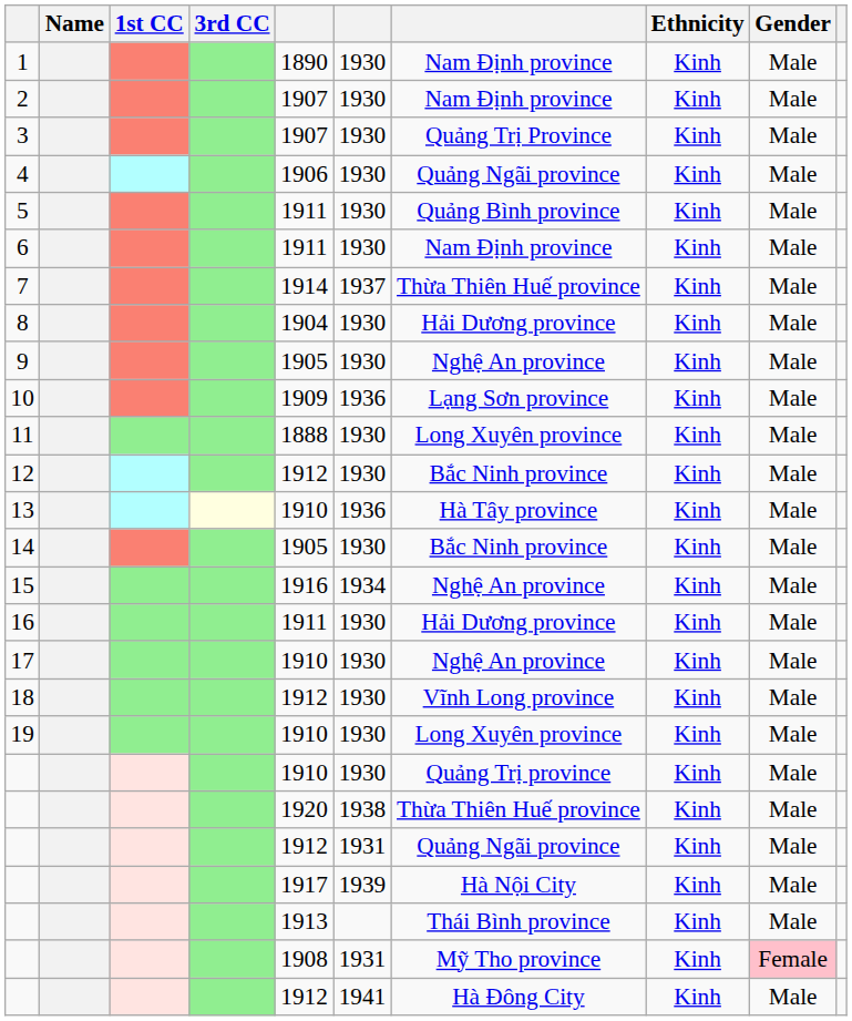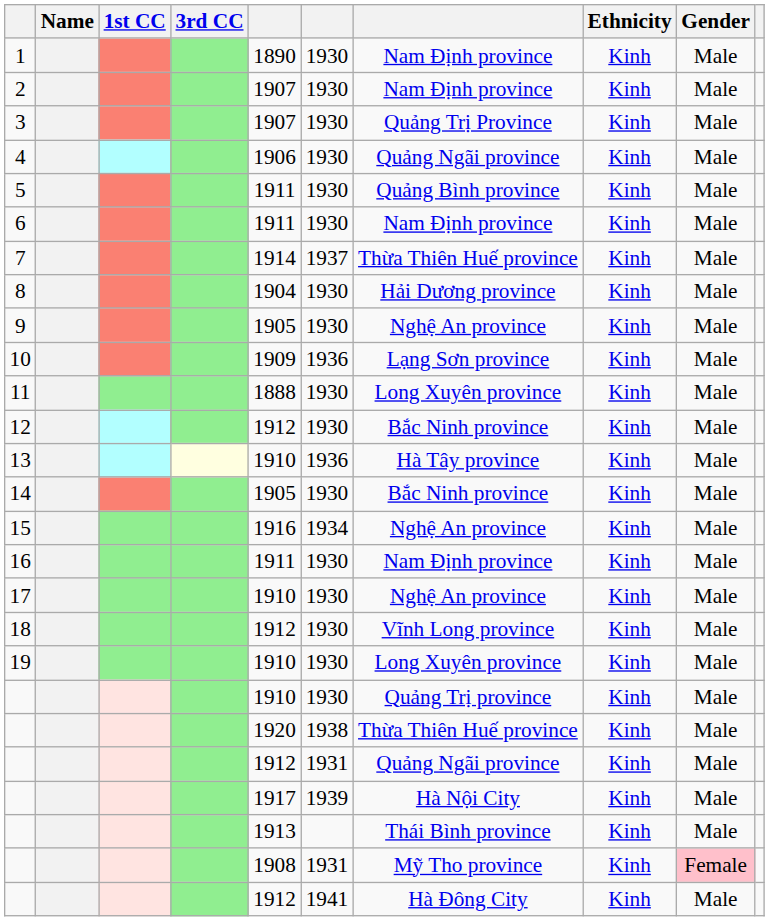 <table class="wikitable sortable" style=text-align:center>
 <tr>
 <th scope="col"></th>
 <th scope="col">Name</th>
 <th scope="col"><a href='#'>1st CC</a></th>
 <th scope="col"><a href='#'>3rd CC</a></th>
 <th scope="col"></th>
 <th scope="col"></th>
 <th scope="col"></th>
 <th scope="col">Ethnicity</th>
 <th scope="col">Gender</th>
 <th scope="col" class="unsortable"></th>
 </tr>
 <tr>
 <td>1</td>
 <th align="center" scope="row" style="font-weight:normal;"></th>
 <td bgcolor = Salmon></td>
 <td bgcolor = LightGreen></td>
 <td>1890</td>
 <td>1930</td>
 <td><a href='#'>Nam Định province</a></td>
 <td><a href='#'>Kinh</a></td>
 <td>Male</td>
 <td></td>
 </tr>
 <tr>
 <td>2</td>
 <th align="center" scope="row" style="font-weight:normal;"></th>
 <td bgcolor = Salmon></td>
 <td bgcolor = LightGreen></td>
 <td>1907</td>
 <td>1930</td>
 <td><a href='#'>Nam Định province</a></td>
 <td><a href='#'>Kinh</a></td>
 <td>Male</td>
 <td></td>
 </tr>
 <tr>
 <td>3</td>
 <th align="center" scope="row" style="font-weight:normal;"></th>
 <td bgcolor = Salmon></td>
 <td bgcolor = LightGreen></td>
 <td>1907</td>
 <td>1930</td>
 <td><a href='#'>Quảng Trị Province</a></td>
 <td><a href='#'>Kinh</a></td>
 <td>Male</td>
 <td></td>
 </tr>
 <tr>
 <td>4</td>
 <th align="center" scope="row" style="font-weight:normal;"></th>
 <td bgcolor = #B2FFFF></td>
 <td bgcolor = LightGreen></td>
 <td>1906</td>
 <td>1930</td>
 <td><a href='#'>Quảng Ngãi province</a></td>
 <td><a href='#'>Kinh</a></td>
 <td>Male</td>
 <td></td>
 </tr>
 <tr>
 <td>5</td>
 <th align="center" scope="row" style="font-weight:normal;"></th>
 <td bgcolor = Salmon></td>
 <td bgcolor = LightGreen></td>
 <td>1911</td>
 <td>1930</td>
 <td><a href='#'>Quảng Bình province</a></td>
 <td><a href='#'>Kinh</a></td>
 <td>Male</td>
 <td></td>
 </tr>
 <tr>
 <td>6</td>
 <th align="center" scope="row" style="font-weight:normal;"></th>
 <td bgcolor = Salmon></td>
 <td bgcolor = LightGreen></td>
 <td>1911</td>
 <td>1930</td>
 <td><a href='#'>Nam Định province</a></td>
 <td><a href='#'>Kinh</a></td>
 <td>Male</td>
 <td></td>
 </tr>
 <tr>
 <td>7</td>
 <th align="center" scope="row" style="font-weight:normal;"></th>
 <td bgcolor = Salmon></td>
 <td bgcolor = LightGreen></td>
 <td>1914</td>
 <td>1937</td>
 <td><a href='#'>Thừa Thiên Huế province</a></td>
 <td><a href='#'>Kinh</a></td>
 <td>Male</td>
 <td></td>
 </tr>
 <tr>
 <td>8</td>
 <th align="center" scope="row" style="font-weight:normal;"></th>
 <td bgcolor = Salmon></td>
 <td bgcolor = LightGreen></td>
 <td>1904</td>
 <td>1930</td>
 <td><a href='#'>Hải Dương province</a></td>
 <td><a href='#'>Kinh</a></td>
 <td>Male</td>
 <td></td>
 </tr>
 <tr>
 <td>9</td>
 <th align="center" scope="row" style="font-weight:normal;"></th>
 <td bgcolor = Salmon></td>
 <td bgcolor = LightGreen></td>
 <td>1905</td>
 <td>1930</td>
 <td><a href='#'>Nghệ An province</a></td>
 <td><a href='#'>Kinh</a></td>
 <td>Male</td>
 <td></td>
 </tr>
 <tr>
 <td>10</td>
 <th align="center" scope="row" style="font-weight:normal;"></th>
 <td bgcolor = Salmon></td>
 <td bgcolor = LightGreen></td>
 <td>1909</td>
 <td>1936</td>
 <td><a href='#'>Lạng Sơn province</a></td>
 <td><a href='#'>Kinh</a></td>
 <td>Male</td>
 <td></td>
 </tr>
 <tr>
 <td>11</td>
 <th align="center" scope="row" style="font-weight:normal;"></th>
 <td bgcolor = LightGreen></td>
 <td bgcolor = LightGreen></td>
 <td>1888</td>
 <td>1930</td>
 <td><a href='#'>Long Xuyên province</a></td>
 <td><a href='#'>Kinh</a></td>
 <td>Male</td>
 <td></td>
 </tr>
 <tr>
 <td>12</td>
 <th align="center" scope="row" style="font-weight:normal;"></th>
 <td bgcolor = #B2FFFF></td>
 <td bgcolor = LightGreen></td>
 <td>1912</td>
 <td>1930</td>
 <td><a href='#'>Bắc Ninh province</a></td>
 <td><a href='#'>Kinh</a></td>
 <td>Male</td>
 <td></td>
 </tr>
 <tr>
 <td>13</td>
 <th align="center" scope="row" style="font-weight:normal;"></th>
 <td bgcolor = #B2FFFF></td>
 <td bgcolor = LightYellow></td>
 <td>1910</td>
 <td>1936</td>
 <td><a href='#'>Hà Tây province</a></td>
 <td><a href='#'>Kinh</a></td>
 <td>Male</td>
 <td></td>
 </tr>
 <tr>
 <td>14</td>
 <th align="center" scope="row" style="font-weight:normal;"></th>
 <td bgcolor = Salmon></td>
 <td bgcolor = LightGreen></td>
 <td>1905</td>
 <td>1930</td>
 <td><a href='#'>Bắc Ninh province</a></td>
 <td><a href='#'>Kinh</a></td>
 <td>Male</td>
 <td></td>
 </tr>
 <tr>
 <td>15</td>
 <th align="center" scope="row" style="font-weight:normal;"></th>
 <td bgcolor = LightGreen></td>
 <td bgcolor = LightGreen></td>
 <td>1916</td>
 <td>1934</td>
 <td><a href='#'>Nghệ An province</a></td>
 <td><a href='#'>Kinh</a></td>
 <td>Male</td>
 <td></td>
 </tr>
 <tr>
 <td>16</td>
 <th align="center" scope="row" style="font-weight:normal;"></th>
 <td bgcolor = LightGreen></td>
 <td bgcolor = LightGreen></td>
 <td>1911</td>
 <td>1930</td>
-<td><a href='#'>Hải Dương province</a></td>
+<td><a href='#'>Nam Định province</a></td>
 <td><a href='#'>Kinh</a></td>
 <td>Male</td>
 <td></td>
 </tr>
 <tr>
 <td>17</td>
 <th align="center" scope="row" style="font-weight:normal;"></th>
 <td bgcolor = LightGreen></td>
 <td bgcolor = LightGreen></td>
 <td>1910</td>
 <td>1930</td>
 <td><a href='#'>Nghệ An province</a></td>
 <td><a href='#'>Kinh</a></td>
 <td>Male</td>
 <td></td>
 </tr>
 <tr>
 <td>18</td>
 <th align="center" scope="row" style="font-weight:normal;"></th>
 <td bgcolor = LightGreen></td>
 <td bgcolor = LightGreen></td>
 <td>1912</td>
 <td>1930</td>
 <td><a href='#'>Vĩnh Long province</a></td>
 <td><a href='#'>Kinh</a></td>
 <td>Male</td>
 <td></td>
 </tr>
 <tr>
 <td>19</td>
 <th align="center" scope="row" style="font-weight:normal;"></th>
 <td bgcolor = LightGreen></td>
 <td bgcolor = LightGreen></td>
 <td>1910</td>
 <td>1930</td>
 <td><a href='#'>Long Xuyên province</a></td>
 <td><a href='#'>Kinh</a></td>
 <td>Male</td>
 <td></td>
 </tr>
 <tr>
 <td></td>
 <th align="center" scope="row" style="font-weight:normal;"></th>
 <td bgcolor = MistyRose></td>
 <td bgcolor = LightGreen></td>
 <td>1910</td>
 <td>1930</td>
 <td><a href='#'>Quảng Trị province</a></td>
 <td><a href='#'>Kinh</a></td>
 <td>Male</td>
 <td></td>
 </tr>
 <tr>
 <td></td>
 <th align="center" scope="row" style="font-weight:normal;"></th>
 <td bgcolor = MistyRose></td>
 <td bgcolor = LightGreen></td>
 <td>1920</td>
 <td>1938</td>
 <td><a href='#'>Thừa Thiên Huế province</a></td>
 <td><a href='#'>Kinh</a></td>
 <td>Male</td>
 <td></td>
 </tr>
 <tr>
 <td></td>
 <th align="center" scope="row" style="font-weight:normal;"></th>
 <td bgcolor = MistyRose></td>
 <td bgcolor = LightGreen></td>
 <td>1912</td>
 <td>1931</td>
 <td><a href='#'>Quảng Ngãi province</a></td>
 <td><a href='#'>Kinh</a></td>
 <td>Male</td>
 <td></td>
 </tr>
 <tr>
 <td></td>
 <th align="center" scope="row" style="font-weight:normal;"></th>
 <td bgcolor = MistyRose></td>
 <td bgcolor = LightGreen></td>
 <td>1917</td>
 <td>1939</td>
 <td><a href='#'>Hà Nội City</a></td>
 <td><a href='#'>Kinh</a></td>
 <td>Male</td>
 <td></td>
 </tr>
 <tr>
 <td></td>
 <th align="center" scope="row" style="font-weight:normal;"></th>
 <td bgcolor = MistyRose></td>
 <td bgcolor = LightGreen></td>
 <td>1913</td>
 <td></td>
 <td><a href='#'>Thái Bình province</a></td>
 <td><a href='#'>Kinh</a></td>
 <td>Male</td>
 <td></td>
 </tr>
 <tr>
 <td></td>
 <th align="center" scope="row" style="font-weight:normal;"></th>
 <td bgcolor = MistyRose></td>
 <td bgcolor = LightGreen></td>
 <td>1908</td>
 <td>1931</td>
 <td><a href='#'>Mỹ Tho province</a></td>
 <td><a href='#'>Kinh</a></td>
 <td style="background: Pink">Female</td>
 <td></td>
 </tr>
 <tr>
 <td></td>
 <th align="center" scope="row" style="font-weight:normal;"></th>
 <td bgcolor = MistyRose></td>
 <td bgcolor = LightGreen></td>
 <td>1912</td>
 <td>1941</td>
 <td><a href='#'>Hà Đông City</a></td>
 <td><a href='#'>Kinh</a></td>
 <td>Male</td>
 <td></td>
 </tr>
 </table>
